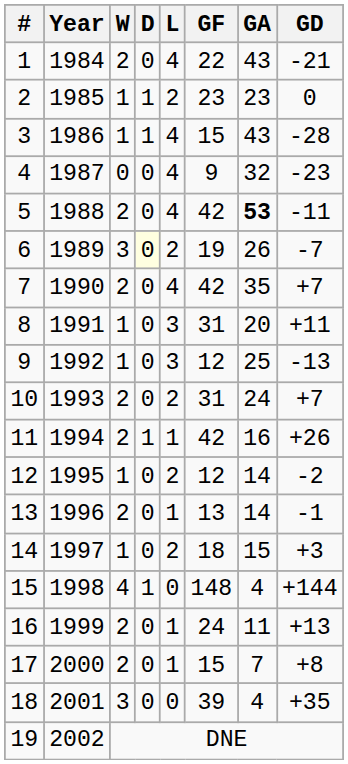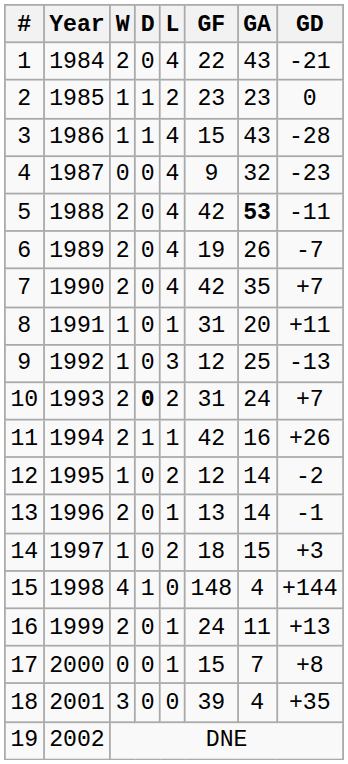 <table class="wikitable sortable" style="text-align:center">
 <tr>
 <th>#</th>
 <th>Year</th>
 <th>W</th>
 <th>D</th>
 <th>L</th>
 <th>GF</th>
 <th>GA</th>
 <th>GD</th>
 </tr>
 <tr>
 <td>1</td>
 <td>1984</td>
 <td>2</td>
 <td>0</td>
 <td>4</td>
 <td>22</td>
 <td>43</td>
 <td>-21</td>
 </tr>
 <tr>
 <td>2</td>
 <td>1985</td>
 <td>1</td>
 <td>1</td>
 <td>2</td>
 <td>23</td>
 <td>23</td>
 <td>0</td>
 </tr>
 <tr>
 <td>3</td>
 <td>1986</td>
 <td>1</td>
 <td>1</td>
 <td>4</td>
 <td>15</td>
 <td>43</td>
 <td>-28</td>
 </tr>
 <tr>
 <td>4</td>
 <td>1987</td>
 <td>0</td>
 <td>0</td>
 <td>4</td>
 <td>9</td>
 <td>32</td>
 <td>-23</td>
 </tr>
 <tr>
 <td>5</td>
 <td>1988</td>
 <td>2</td>
 <td>0</td>
 <td>4</td>
 <td>42</td>
 <td><strong>53</strong></td>
 <td>-11</td>
 </tr>
 <tr>
 <td>6</td>
 <td>1989</td>
-<td>3</td>
-<td style="background: lightyellow;">0</td>
 <td>2</td>
+<td>0</td>
+<td>4</td>
 <td>19</td>
 <td>26</td>
 <td>-7</td>
 </tr>
 <tr>
 <td>7</td>
 <td>1990</td>
 <td>2</td>
 <td>0</td>
 <td>4</td>
 <td>42</td>
 <td>35</td>
 <td>+7</td>
 </tr>
 <tr>
 <td>8</td>
 <td>1991</td>
 <td>1</td>
 <td>0</td>
-<td>3</td>
+<td>1</td>
 <td>31</td>
 <td>20</td>
 <td>+11</td>
 </tr>
 <tr>
 <td>9</td>
 <td>1992</td>
 <td>1</td>
 <td>0</td>
 <td>3</td>
 <td>12</td>
 <td>25</td>
 <td>-13</td>
 </tr>
 <tr>
 <td>10</td>
 <td>1993</td>
 <td>2</td>
-<td>0</td>
+<td><strong>0</strong></td>
 <td>2</td>
 <td>31</td>
 <td>24</td>
 <td>+7</td>
 </tr>
 <tr>
 <td>11</td>
 <td>1994</td>
 <td>2</td>
 <td>1</td>
 <td>1</td>
 <td>42</td>
 <td>16</td>
 <td>+26</td>
 </tr>
 <tr>
 <td>12</td>
 <td>1995</td>
 <td>1</td>
 <td>0</td>
 <td>2</td>
 <td>12</td>
 <td>14</td>
 <td>-2</td>
 </tr>
 <tr>
 <td>13</td>
 <td>1996</td>
 <td>2</td>
 <td>0</td>
 <td>1</td>
 <td>13</td>
 <td>14</td>
 <td>-1</td>
 </tr>
 <tr>
 <td>14</td>
 <td>1997</td>
 <td>1</td>
 <td>0</td>
 <td>2</td>
 <td>18</td>
 <td>15</td>
 <td>+3</td>
 </tr>
 <tr>
 <td>15</td>
 <td>1998</td>
 <td>4</td>
 <td>1</td>
 <td>0</td>
 <td>148</td>
 <td>4</td>
 <td>+144</td>
 </tr>
 <tr>
 <td>16</td>
 <td>1999</td>
 <td>2</td>
 <td>0</td>
 <td>1</td>
 <td>24</td>
 <td>11</td>
 <td>+13</td>
 </tr>
 <tr>
 <td>17</td>
 <td>2000</td>
-<td>2</td>
+<td>0</td>
 <td>0</td>
 <td>1</td>
 <td>15</td>
 <td>7</td>
 <td>+8</td>
 </tr>
 <tr>
 <td>18</td>
 <td>2001</td>
 <td>3</td>
 <td>0</td>
 <td>0</td>
 <td>39</td>
 <td>4</td>
 <td>+35</td>
 </tr>
 <tr>
 <td>19</td>
 <td>2002</td>
 <td colspan=6>DNE</td>
 </tr>
 </table>
